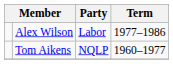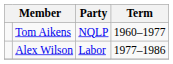 <table class="wikitable">
 <tr>
 <th colspan="2">Member</th>
 <th>Party</th>
 <th>Term</th>
 </tr>
 <tr>
 <td> </td>
+<td><a href='#'>Tom Aikens</a></td>
+<td><a href='#'>NQLP</a></td>
+<td>1960–1977</td>
+</tr>
+<tr>
+<td> </td>
 <td><a href='#'>Alex Wilson</a></td>
 <td><a href='#'>Labor</a></td>
 <td>1977–1986</td>
 </tr>
 <tr>
-<td> </td>
-<td><a href='#'>Tom Aikens</a></td>
-<td><a href='#'>NQLP</a></td>
-<td>1960–1977</td>
-</tr>
-<tr>
 </tr>
 </table>
